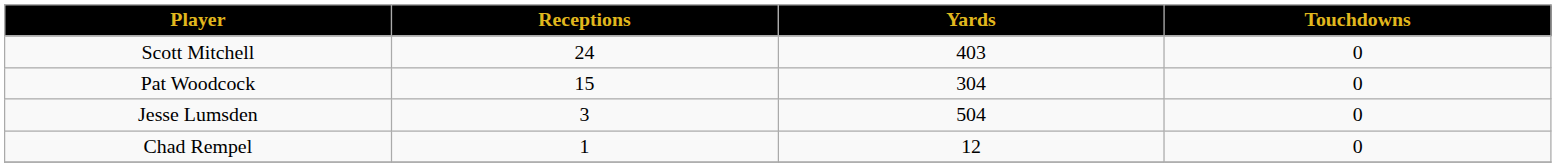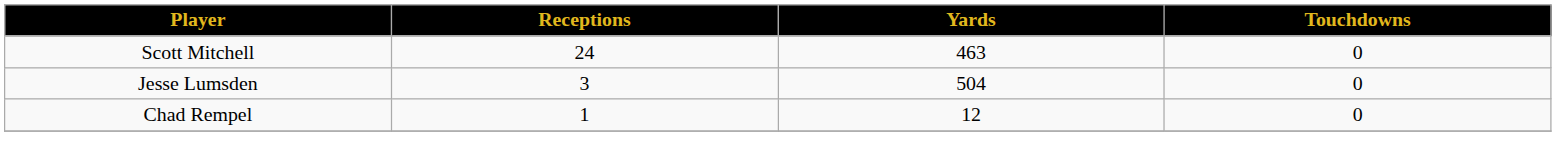 <table class="wikitable sortable sortable">
 <tr>
 <th style="background:black;color:#e1b81e;" width="8%">Player</th>
 <th style="background:black;color:#e1b81e;" width="8%">Receptions</th>
 <th style="background:black;color:#e1b81e;" width="8%">Yards</th>
 <th style="background:black;color:#e1b81e;" width="8%">Touchdowns</th>
 </tr>
 <tr align="center">
 <td>Scott Mitchell</td>
 <td>24</td>
-<td>403</td>
-<td>0</td>
-</tr>
-<tr align="center">
-<td>Pat Woodcock</td>
-<td>15</td>
-<td>304</td>
+<td>463</td>
 <td>0</td>
 </tr>
 <tr align="center">
 <td>Jesse Lumsden</td>
 <td>3</td>
 <td>504</td>
 <td>0</td>
 </tr>
 <tr align="center">
 <td>Chad Rempel</td>
 <td>1</td>
 <td>12</td>
 <td>0</td>
 </tr>
 <tr>
 </tr>
 </table>
